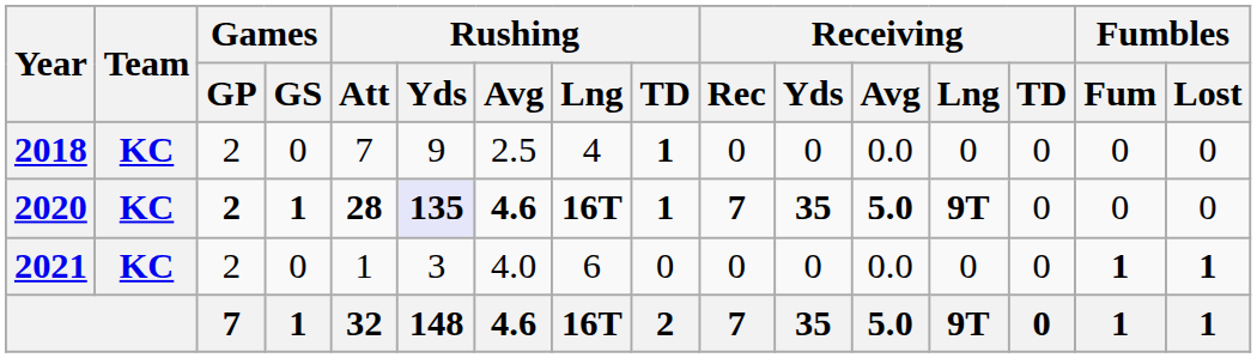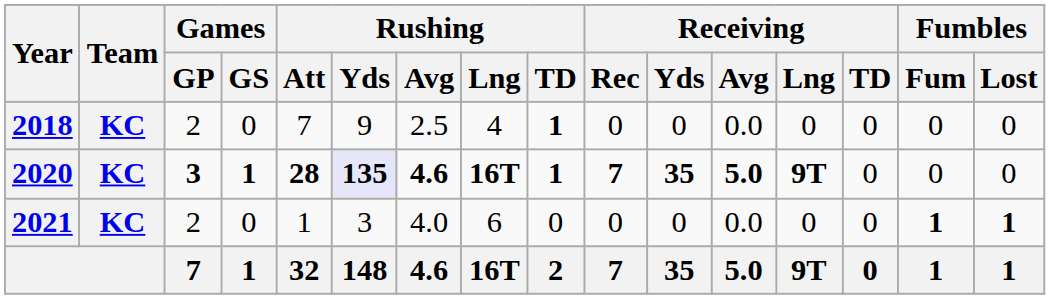 <table class="wikitable" style="text-align:center">
 <tr>
 <th rowspan="2">Year</th>
 <th rowspan="2">Team</th>
 <th colspan="2">Games</th>
 <th colspan="5">Rushing</th>
 <th colspan="5">Receiving</th>
 <th colspan="2">Fumbles</th>
 </tr>
 <tr>
 <th>GP</th>
 <th>GS</th>
 <th>Att</th>
 <th>Yds</th>
 <th>Avg</th>
 <th>Lng</th>
 <th>TD</th>
 <th>Rec</th>
 <th>Yds</th>
 <th>Avg</th>
 <th>Lng</th>
 <th>TD</th>
 <th>Fum</th>
 <th>Lost</th>
 </tr>
 <tr>
 <th><a href='#'>2018</a></th>
 <th><a href='#'>KC</a></th>
 <td>2</td>
 <td>0</td>
 <td>7</td>
 <td>9</td>
 <td>2.5</td>
 <td>4</td>
 <td><strong>1</strong></td>
 <td>0</td>
 <td>0</td>
 <td>0.0</td>
 <td>0</td>
 <td>0</td>
 <td>0</td>
 <td>0</td>
 </tr>
 <tr>
 <th><a href='#'>2020</a></th>
 <th><a href='#'>KC</a></th>
-<td><strong>2</strong></td>
+<td><strong>3</strong></td>
 <td><strong>1</strong></td>
 <td><strong>28</strong></td>
 <td style="background: lavender;"><strong>135</strong></td>
 <td><strong>4.6</strong></td>
 <td><strong>16T</strong></td>
 <td><strong>1</strong></td>
 <td><strong>7</strong></td>
 <td><strong>35</strong></td>
 <td><strong>5.0</strong></td>
 <td><strong>9T</strong></td>
 <td>0</td>
 <td>0</td>
 <td>0</td>
 </tr>
 <tr>
 <th><a href='#'>2021</a></th>
 <th><a href='#'>KC</a></th>
 <td>2</td>
 <td>0</td>
 <td>1</td>
 <td>3</td>
 <td>4.0</td>
 <td>6</td>
 <td>0</td>
 <td>0</td>
 <td>0</td>
 <td>0.0</td>
 <td>0</td>
 <td>0</td>
 <td><strong>1</strong></td>
 <td><strong>1</strong></td>
 </tr>
 <tr>
 <th colspan="2"></th>
 <th>7</th>
 <th>1</th>
 <th>32</th>
 <th>148</th>
 <th>4.6</th>
 <th>16T</th>
 <th>2</th>
 <th>7</th>
 <th>35</th>
 <th>5.0</th>
 <th>9T</th>
 <th>0</th>
 <th>1</th>
 <th>1</th>
 </tr>
 </table>
